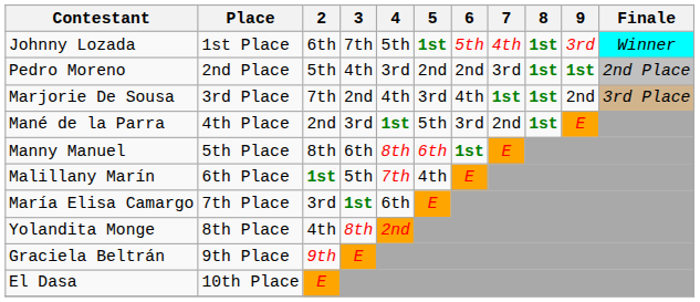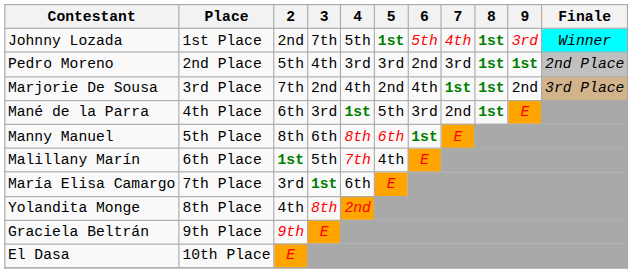 <table class="wikitable sortable" style="margin:auto;">
 <tr>
 <th>Contestant</th>
 <th>Place</th>
 <th>2</th>
 <th>3</th>
 <th>4</th>
 <th>5</th>
 <th>6</th>
 <th>7</th>
 <th>8</th>
 <th>9</th>
 <th>Finale</th>
 </tr>
 <tr>
 <td>Johnny Lozada</td>
 <td>1st Place</td>
-<td>6th</td>
+<td>2nd</td>
 <td>7th</td>
 <td>5th</td>
 <td style="color:green;"><strong>1st</strong></td>
 <td style="color:red;"><em>5th</em></td>
 <td style="color:red;"><em>4th</em></td>
 <td style="color:green;"><strong>1st</strong></td>
 <td style="color:red;"><em>3rd</em></td>
 <td style="background:cyan; text-align:center; color:Black;"><em>Winner</em></td>
 </tr>
 <tr>
 <td>Pedro Moreno</td>
 <td>2nd Place</td>
 <td>5th</td>
 <td>4th</td>
 <td>3rd</td>
-<td>2nd</td>
+<td>3rd</td>
 <td>2nd</td>
 <td>3rd</td>
 <td style="color:green;"><strong>1st</strong></td>
 <td style="color:green;"><strong>1st</strong></td>
 <td style="background:silver; text-align:center; color:Black;"><em>2nd Place</em></td>
 </tr>
 <tr>
 <td>Marjorie De Sousa</td>
 <td>3rd Place</td>
 <td>7th</td>
 <td>2nd</td>
 <td>4th</td>
-<td>3rd</td>
+<td>2nd</td>
 <td>4th</td>
 <td style="color:green;"><strong>1st</strong></td>
 <td style="color:green;"><strong>1st</strong></td>
 <td>2nd</td>
 <td style="background:tan; text-align:center; color:Black;"><em>3rd Place</em></td>
 </tr>
 <tr>
 <td>Mané de la Parra</td>
 <td>4th Place</td>
-<td>2nd</td>
+<td>6th</td>
 <td>3rd</td>
 <td style="color:green;"><strong>1st</strong></td>
 <td>5th</td>
 <td>3rd</td>
 <td>2nd</td>
 <td style="color:green;"><strong>1st</strong></td>
 <td style="background:orange; text-align:center; color:red;"><em>E</em></td>
 <td style="background:darkgrey;" colspan="9"></td>
 </tr>
 <tr>
 <td>Manny Manuel</td>
 <td>5th Place</td>
 <td>8th</td>
 <td>6th</td>
 <td style="color:red;"><em>8th</em></td>
 <td style="color:red;"><em>6th</em></td>
 <td style="color:green;"><strong>1st</strong></td>
 <td style="background:orange; text-align:center; color:red;"><em>E</em></td>
 <td style="background:darkgrey;" colspan="9"></td>
 </tr>
 <tr>
 <td>Malillany Marín</td>
 <td>6th Place</td>
 <td style="color:green;"><strong>1st</strong></td>
 <td>5th</td>
 <td style="color:red;"><em>7th</em></td>
 <td>4th</td>
 <td style="background:orange; text-align:center; color:red;"><em>E</em></td>
 <td style="background:darkgrey;" colspan="9"></td>
 </tr>
 <tr>
 <td>María Elisa Camargo</td>
 <td>7th Place</td>
 <td>3rd</td>
 <td style="color:green;"><strong>1st</strong></td>
 <td>6th</td>
 <td style="background:orange; text-align:center; color:red;"><em>E</em></td>
 <td style="background:darkgrey;" colspan="9"></td>
 </tr>
 <tr>
 <td>Yolandita Monge</td>
 <td>8th Place</td>
 <td>4th</td>
 <td style="color:red;"><em>8th</em></td>
 <td style="background:orange; text-align:center; color:red;"><em>2nd</em></td>
 <td style="background:darkgrey;" colspan="9"></td>
 </tr>
 <tr>
 <td>Graciela Beltrán</td>
 <td>9th Place</td>
 <td style="color:red;"><em>9th</em></td>
 <td style="background:orange; text-align:center; color:red;"><em>E</em></td>
 <td style="background:darkgrey;" colspan="9"></td>
 </tr>
 <tr>
 <td>El Dasa</td>
 <td>10th Place</td>
 <td style="background:orange; text-align:center; color:red;"><em>E</em></td>
 <td style="background:darkgrey;" colspan="9"></td>
 </tr>
 <tr>
 </tr>
 </table>
